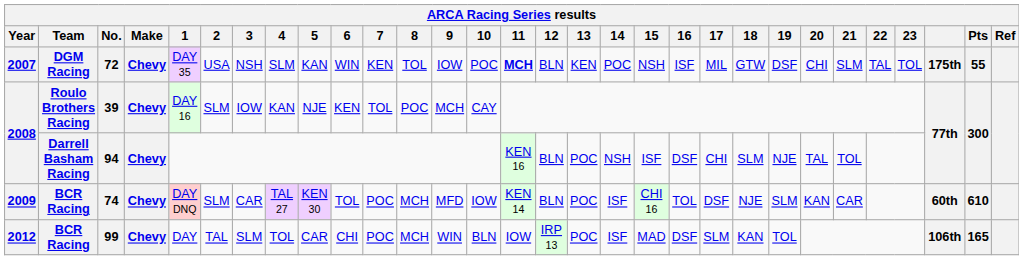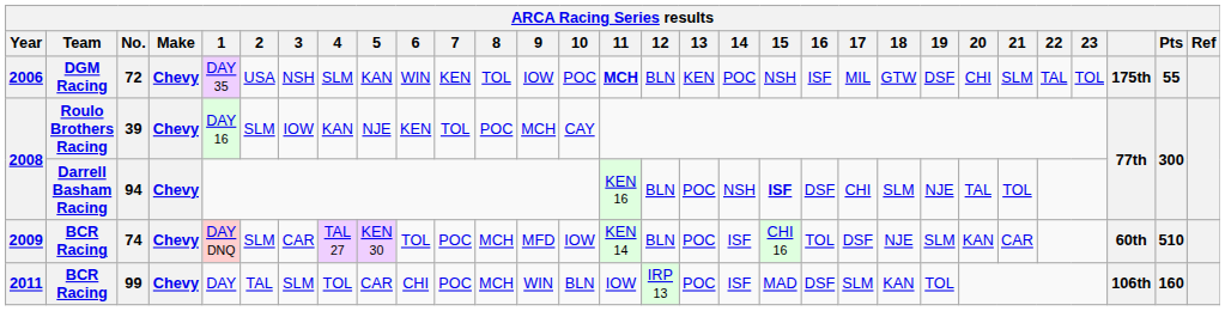 <table class="wikitable" style="text-align:center; font-size:75%">
 <tr>
 <th colspan="32"><a href='#'>ARCA Racing Series</a> results</th>
 </tr>
 <tr>
 <th>Year</th>
 <th>Team</th>
 <th>No.</th>
 <th>Make</th>
 <th>1</th>
 <th>2</th>
 <th>3</th>
 <th>4</th>
 <th>5</th>
 <th>6</th>
 <th>7</th>
 <th>8</th>
 <th>9</th>
 <th>10</th>
 <th>11</th>
 <th>12</th>
 <th>13</th>
 <th>14</th>
 <th>15</th>
 <th>16</th>
 <th>17</th>
 <th>18</th>
 <th>19</th>
 <th>20</th>
 <th>21</th>
 <th>22</th>
 <th>23</th>
 <th></th>
 <th>Pts</th>
 <th>Ref</th>
 </tr>
 <tr>
-<th><a href='#'>2007</a></th>
+<th><a href='#'>2006</a></th>
 <th><a href='#'>DGM Racing</a></th>
 <th>72</th>
 <th><a href='#'>Chevy</a></th>
 <td style="background:#EFCFFF;"><a href='#'>DAY</a> <br><small>35</small></td>
 <td><a href='#'>USA</a></td>
 <td><a href='#'>NSH</a></td>
 <td><a href='#'>SLM</a></td>
 <td><a href='#'>KAN</a></td>
 <td><a href='#'>WIN</a></td>
 <td><a href='#'>KEN</a></td>
 <td><a href='#'>TOL</a></td>
 <td><a href='#'>IOW</a></td>
 <td><a href='#'>POC</a></td>
 <td><strong><a href='#'>MCH</a></strong></td>
 <td><a href='#'>BLN</a></td>
 <td><a href='#'>KEN</a></td>
 <td><a href='#'>POC</a></td>
 <td><a href='#'>NSH</a></td>
 <td><a href='#'>ISF</a></td>
 <td><a href='#'>MIL</a></td>
 <td><a href='#'>GTW</a></td>
 <td><a href='#'>DSF</a></td>
 <td><a href='#'>CHI</a></td>
 <td><a href='#'>SLM</a></td>
 <td><a href='#'>TAL</a></td>
 <td><a href='#'>TOL</a></td>
 <th>175th</th>
 <th>55</th>
 <th></th>
 </tr>
 <tr>
 <th rowspan=2><a href='#'>2008</a></th>
 <th><a href='#'>Roulo Brothers Racing</a></th>
 <th>39</th>
 <th><a href='#'>Chevy</a></th>
 <td style="background:#DFFFDF;"><a href='#'>DAY</a> <br><small>16</small></td>
 <td><a href='#'>SLM</a></td>
 <td><a href='#'>IOW</a></td>
 <td><a href='#'>KAN</a></td>
 <td><a href='#'>NJE</a></td>
 <td><a href='#'>KEN</a></td>
 <td><a href='#'>TOL</a></td>
 <td><a href='#'>POC</a></td>
 <td><a href='#'>MCH</a></td>
 <td><a href='#'>CAY</a></td>
 <td colspan=13></td>
 <th rowspan=2>77th</th>
 <th rowspan=2>300</th>
 <th rowspan=2></th>
 </tr>
 <tr>
 <th><a href='#'>Darrell Basham Racing</a></th>
 <th>94</th>
 <th><a href='#'>Chevy</a></th>
 <td colspan=10></td>
 <td style="background:#DFFFDF;"><a href='#'>KEN</a> <br><small>16</small></td>
 <td><a href='#'>BLN</a></td>
 <td><a href='#'>POC</a></td>
 <td><a href='#'>NSH</a></td>
-<td><a href='#'>ISF</a></td>
+<td><strong><a href='#'>ISF</a></strong></td>
 <td><a href='#'>DSF</a></td>
 <td><a href='#'>CHI</a></td>
 <td><a href='#'>SLM</a></td>
 <td><a href='#'>NJE</a></td>
 <td><a href='#'>TAL</a></td>
 <td><a href='#'>TOL</a></td>
 <td colspan=2></td>
 </tr>
 <tr>
 <th><a href='#'>2009</a></th>
 <th><a href='#'>BCR Racing</a></th>
 <th>74</th>
 <th><a href='#'>Chevy</a></th>
 <td style="background:#FFCFCF;"><a href='#'>DAY</a> <br><small>DNQ</small></td>
 <td><a href='#'>SLM</a></td>
 <td><a href='#'>CAR</a></td>
 <td style="background:#EFCFFF;"><a href='#'>TAL</a> <br><small>27</small></td>
 <td style="background:#EFCFFF;"><a href='#'>KEN</a> <br><small>30</small></td>
 <td><a href='#'>TOL</a></td>
 <td><a href='#'>POC</a></td>
 <td><a href='#'>MCH</a></td>
 <td><a href='#'>MFD</a></td>
 <td><a href='#'>IOW</a></td>
 <td style="background:#DFFFDF;"><a href='#'>KEN</a> <br><small>14</small></td>
 <td><a href='#'>BLN</a></td>
 <td><a href='#'>POC</a></td>
 <td><a href='#'>ISF</a></td>
 <td style="background:#DFFFDF;"><a href='#'>CHI</a> <br><small>16</small></td>
 <td><a href='#'>TOL</a></td>
 <td><a href='#'>DSF</a></td>
 <td><a href='#'>NJE</a></td>
 <td><a href='#'>SLM</a></td>
 <td><a href='#'>KAN</a></td>
 <td><a href='#'>CAR</a></td>
 <td colspan=2></td>
 <th>60th</th>
-<th>610</th>
+<th>510</th>
 <th></th>
 </tr>
 <tr>
-<th><a href='#'>2012</a></th>
+<th><a href='#'>2011</a></th>
 <th><a href='#'>BCR Racing</a></th>
 <th>99</th>
 <th><a href='#'>Chevy</a></th>
 <td><a href='#'>DAY</a></td>
 <td><a href='#'>TAL</a></td>
 <td><a href='#'>SLM</a></td>
 <td><a href='#'>TOL</a></td>
 <td><a href='#'>CAR</a></td>
 <td><a href='#'>CHI</a></td>
 <td><a href='#'>POC</a></td>
 <td><a href='#'>MCH</a></td>
 <td><a href='#'>WIN</a></td>
 <td><a href='#'>BLN</a></td>
 <td><a href='#'>IOW</a></td>
 <td style="background:#DFFFDF;"><a href='#'>IRP</a> <br><small>13</small></td>
 <td><a href='#'>POC</a></td>
 <td><a href='#'>ISF</a></td>
 <td><a href='#'>MAD</a></td>
 <td><a href='#'>DSF</a></td>
 <td><a href='#'>SLM</a></td>
 <td><a href='#'>KAN</a></td>
 <td><a href='#'>TOL</a></td>
 <td colspan=4></td>
 <th>106th</th>
-<th>165</th>
+<th>160</th>
 <th></th>
 </tr>
 </table>
